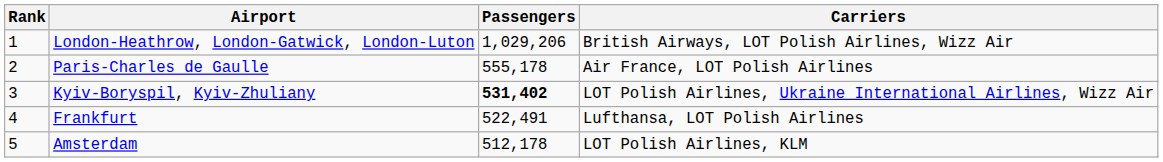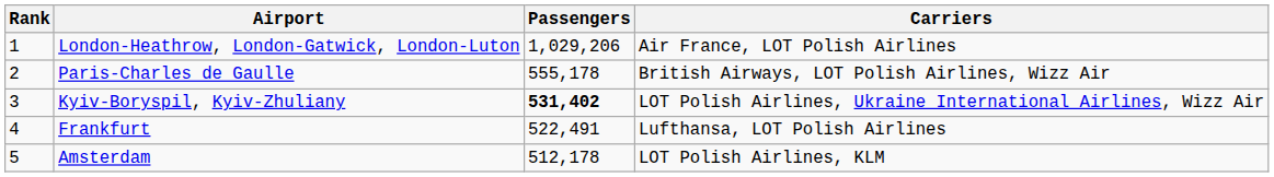 <table class="wikitable sortable">
 <tr>
 <th>Rank</th>
 <th>Airport</th>
 <th>Passengers</th>
 <th>Carriers</th>
 </tr>
 <tr>
 <td>1</td>
 <td><a href='#'>London-Heathrow</a>, <a href='#'>London-Gatwick</a>, <a href='#'>London-Luton</a></td>
 <td>1,029,206</td>
-<td>British Airways, LOT Polish Airlines, Wizz Air</td>
+<td>Air France, LOT Polish Airlines</td>
 </tr>
 <tr>
 <td>2</td>
 <td><a href='#'>Paris-Charles de Gaulle</a></td>
 <td>555,178</td>
-<td>Air France, LOT Polish Airlines</td>
+<td>British Airways, LOT Polish Airlines, Wizz Air</td>
 </tr>
 <tr>
 <td>3</td>
 <td><a href='#'>Kyiv-Boryspil</a>, <a href='#'>Kyiv-Zhuliany</a></td>
 <td><strong>531,402</strong></td>
 <td>LOT Polish Airlines, <a href='#'>Ukraine International Airlines</a>, Wizz Air</td>
 </tr>
 <tr>
 <td>4</td>
 <td><a href='#'>Frankfurt</a></td>
 <td>522,491</td>
 <td>Lufthansa, LOT Polish Airlines</td>
 </tr>
 <tr>
 <td>5</td>
 <td><a href='#'>Amsterdam</a></td>
 <td>512,178</td>
 <td>LOT Polish Airlines, KLM</td>
 </tr>
 </table>
